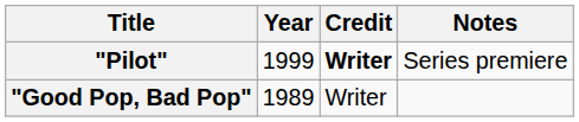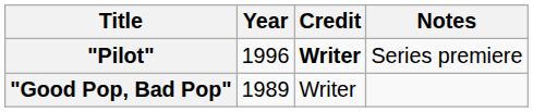 <table class="wikitable sortable plainrowheaders">
 <tr>
 <th scope="col">Title</th>
 <th scope="col">Year</th>
 <th scope="col">Credit</th>
 <th scope="col" class="unsortable">Notes</th>
 </tr>
 <tr>
 <th scope="row">"Pilot"</th>
-<td style="text-align:center;">1999</td>
+<td style="text-align:center;">1996</td>
 <td><strong>Writer</strong></td>
 <td>Series premiere</td>
 </tr>
 <tr>
 <th scope="row">"Good Pop, Bad Pop"</th>
 <td style="text-align:center;">1989</td>
 <td>Writer</td>
 <td></td>
 </tr>
 </table>
